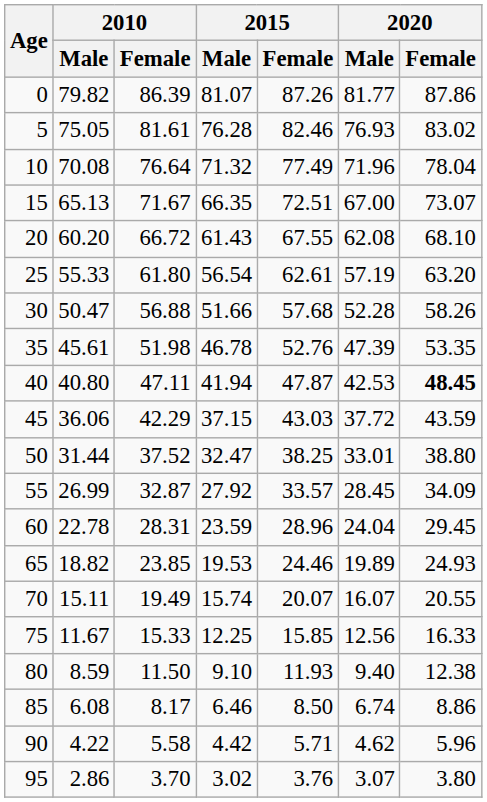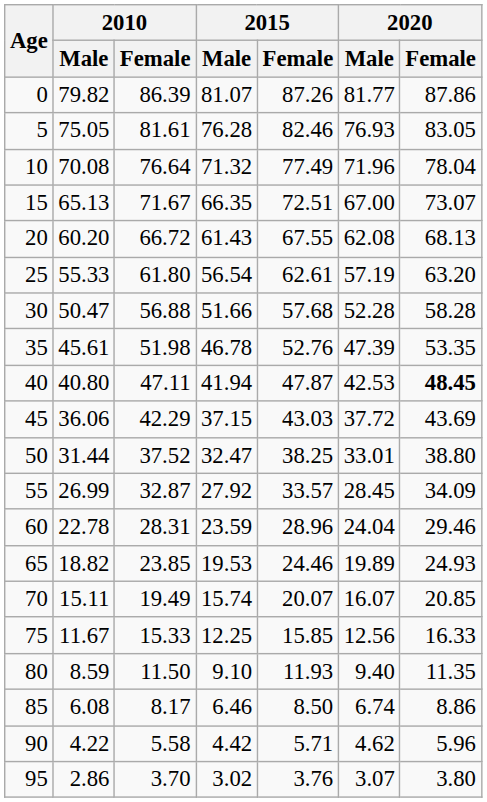 <table class="wikitable sortable" style="text-align:right">
 <tr>
 <th rowspan="2">Age</th>
 <th colspan="2">2010</th>
 <th colspan="2">2015</th>
 <th colspan="2">2020</th>
 </tr>
 <tr>
 <th>Male</th>
 <th>Female</th>
 <th>Male</th>
 <th>Female</th>
 <th>Male</th>
 <th>Female</th>
 </tr>
 <tr>
 <td>0</td>
 <td align="right">79.82</td>
 <td align="right">86.39</td>
 <td align="right">81.07</td>
 <td align="right">87.26</td>
 <td align="right">81.77</td>
 <td align="right">87.86</td>
 </tr>
 <tr>
 <td> 5</td>
 <td align="right">75.05</td>
 <td align="right">81.61</td>
 <td align="right">76.28</td>
 <td align="right">82.46</td>
 <td align="right">76.93</td>
-<td align="right">83.02</td>
+<td align="right">83.05</td>
 </tr>
 <tr>
 <td>10</td>
 <td align="right">70.08</td>
 <td align="right">76.64</td>
 <td align="right">71.32</td>
 <td align="right">77.49</td>
 <td align="right">71.96</td>
 <td align="right">78.04</td>
 </tr>
 <tr>
 <td>15</td>
 <td align="right">65.13</td>
 <td align="right">71.67</td>
 <td align="right">66.35</td>
 <td align="right">72.51</td>
 <td align="right">67.00</td>
 <td align="right">73.07</td>
 </tr>
 <tr>
 <td>20</td>
 <td align="right">60.20</td>
 <td align="right">66.72</td>
 <td align="right">61.43</td>
 <td align="right">67.55</td>
 <td align="right">62.08</td>
-<td align="right">68.10</td>
+<td align="right">68.13</td>
 </tr>
 <tr>
 <td>25</td>
 <td align="right">55.33</td>
 <td align="right">61.80</td>
 <td align="right">56.54</td>
 <td align="right">62.61</td>
 <td align="right">57.19</td>
 <td align="right">63.20</td>
 </tr>
 <tr>
 <td>30</td>
 <td align="right">50.47</td>
 <td align="right">56.88</td>
 <td align="right">51.66</td>
 <td align="right">57.68</td>
 <td align="right">52.28</td>
-<td align="right">58.26</td>
+<td align="right">58.28</td>
 </tr>
 <tr>
 <td>35</td>
 <td align="right">45.61</td>
 <td align="right">51.98</td>
 <td align="right">46.78</td>
 <td align="right">52.76</td>
 <td align="right">47.39</td>
 <td align="right">53.35</td>
 </tr>
 <tr>
 <td>40</td>
 <td align="right">40.80</td>
 <td align="right">47.11</td>
 <td align="right">41.94</td>
 <td align="right">47.87</td>
 <td align="right">42.53</td>
 <td align="right"><strong>48.45</strong></td>
 </tr>
 <tr>
 <td>45</td>
 <td align="right">36.06</td>
 <td align="right">42.29</td>
 <td align="right">37.15</td>
 <td align="right">43.03</td>
 <td align="right">37.72</td>
-<td align="right">43.59</td>
+<td align="right">43.69</td>
 </tr>
 <tr>
 <td>50</td>
 <td align="right">31.44</td>
 <td align="right">37.52</td>
 <td align="right">32.47</td>
 <td align="right">38.25</td>
 <td align="right">33.01</td>
 <td align="right">38.80</td>
 </tr>
 <tr>
 <td>55</td>
 <td align="right">26.99</td>
 <td align="right">32.87</td>
 <td align="right">27.92</td>
 <td align="right">33.57</td>
 <td align="right">28.45</td>
 <td align="right">34.09</td>
 </tr>
 <tr>
 <td>60</td>
 <td align="right">22.78</td>
 <td align="right">28.31</td>
 <td align="right">23.59</td>
 <td align="right">28.96</td>
 <td align="right">24.04</td>
-<td align="right">29.45</td>
+<td align="right">29.46</td>
 </tr>
 <tr>
 <td>65</td>
 <td align="right">18.82</td>
 <td align="right">23.85</td>
 <td align="right">19.53</td>
 <td align="right">24.46</td>
 <td align="right">19.89</td>
 <td align="right">24.93</td>
 </tr>
 <tr>
 <td>70</td>
 <td align="right">15.11</td>
 <td align="right">19.49</td>
 <td align="right">15.74</td>
 <td align="right">20.07</td>
 <td align="right">16.07</td>
-<td align="right">20.55</td>
+<td align="right">20.85</td>
 </tr>
 <tr>
 <td>75</td>
 <td align="right">11.67</td>
 <td align="right">15.33</td>
 <td align="right">12.25</td>
 <td align="right">15.85</td>
 <td align="right">12.56</td>
 <td align="right">16.33</td>
 </tr>
 <tr>
 <td>80</td>
 <td align="right">8.59</td>
 <td align="right">11.50</td>
 <td align="right">9.10</td>
 <td align="right">11.93</td>
 <td align="right">9.40</td>
-<td align="right">12.38</td>
+<td align="right">11.35</td>
 </tr>
 <tr>
 <td>85</td>
 <td align="right">6.08</td>
 <td align="right">8.17</td>
 <td align="right">6.46</td>
 <td align="right">8.50</td>
 <td align="right">6.74</td>
 <td align="right">8.86</td>
 </tr>
 <tr>
 <td>90</td>
 <td align="right">4.22</td>
 <td align="right">5.58</td>
 <td align="right">4.42</td>
 <td align="right">5.71</td>
 <td align="right">4.62</td>
 <td align="right">5.96</td>
 </tr>
 <tr>
 <td>95</td>
 <td align="right">2.86</td>
 <td align="right">3.70</td>
 <td align="right">3.02</td>
 <td align="right">3.76</td>
 <td align="right">3.07</td>
 <td align="right">3.80</td>
 </tr>
 </table>
